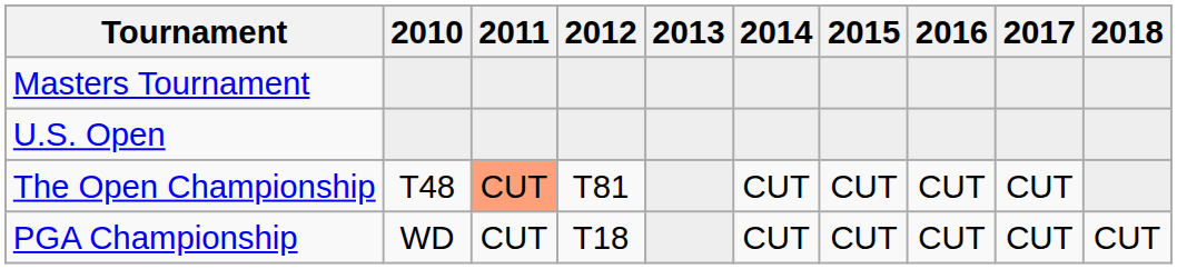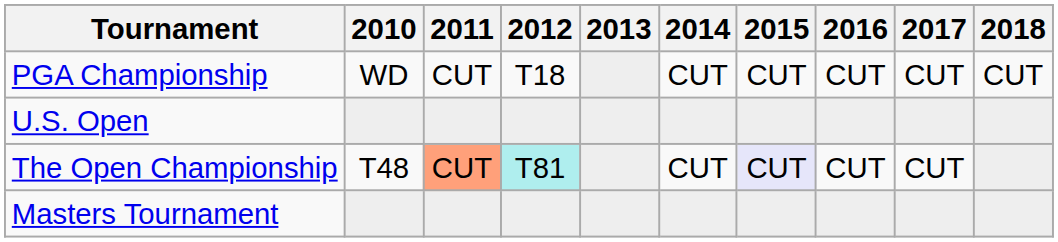 <table class="wikitable" style="font-size:95%;text-align:center;">
 <tr>
 <th>Tournament</th>
 <th>2010</th>
 <th>2011</th>
 <th>2012</th>
 <th>2013</th>
 <th>2014</th>
 <th>2015</th>
 <th>2016</th>
 <th>2017</th>
 <th>2018</th>
 </tr>
 <tr>
-<td align=left><a href='#'>Masters Tournament</a></td>
+<td align=left><a href='#'>PGA Championship</a></td>
+<td>WD</td>
+<td>CUT</td>
+<td>T18</td>
 <td style="background:#eeeeee;"></td>
-<td style="background:#eeeeee;"></td>
-<td style="background:#eeeeee;"></td>
-<td style="background:#eeeeee;"></td>
-<td style="background:#eeeeee;"></td>
-<td style="background:#eeeeee;"></td>
-<td style="background:#eeeeee;"></td>
-<td style="background:#eeeeee;"></td>
-<td style="background:#eeeeee;"></td>
+<td>CUT</td>
+<td>CUT</td>
+<td>CUT</td>
+<td>CUT</td>
+<td>CUT</td>
 </tr>
 <tr>
 <td align=left><a href='#'>U.S. Open</a></td>
 <td style="background:#eeeeee;"></td>
 <td style="background:#eeeeee;"></td>
 <td style="background:#eeeeee;"></td>
 <td style="background:#eeeeee;"></td>
 <td style="background:#eeeeee;"></td>
 <td style="background:#eeeeee;"></td>
 <td style="background:#eeeeee;"></td>
 <td style="background:#eeeeee;"></td>
 <td style="background:#eeeeee;"></td>
 </tr>
 <tr>
 <td align=left><a href='#'>The Open Championship</a></td>
 <td>T48</td>
 <td style="background: lightsalmon;">CUT</td>
-<td>T81</td>
+<td style="background: paleturquoise;">T81</td>
 <td style="background:#eeeeee;"></td>
 <td>CUT</td>
-<td>CUT</td>
+<td style="background: lavender;">CUT</td>
 <td>CUT</td>
 <td>CUT</td>
 <td style="background:#eeeeee;"></td>
 </tr>
 <tr>
-<td align=left><a href='#'>PGA Championship</a></td>
-<td>WD</td>
-<td>CUT</td>
-<td>T18</td>
+<td align=left><a href='#'>Masters Tournament</a></td>
 <td style="background:#eeeeee;"></td>
-<td>CUT</td>
-<td>CUT</td>
-<td>CUT</td>
-<td>CUT</td>
-<td>CUT</td>
+<td style="background:#eeeeee;"></td>
+<td style="background:#eeeeee;"></td>
+<td style="background:#eeeeee;"></td>
+<td style="background:#eeeeee;"></td>
+<td style="background:#eeeeee;"></td>
+<td style="background:#eeeeee;"></td>
+<td style="background:#eeeeee;"></td>
+<td style="background:#eeeeee;"></td>
 </tr>
 </table>
